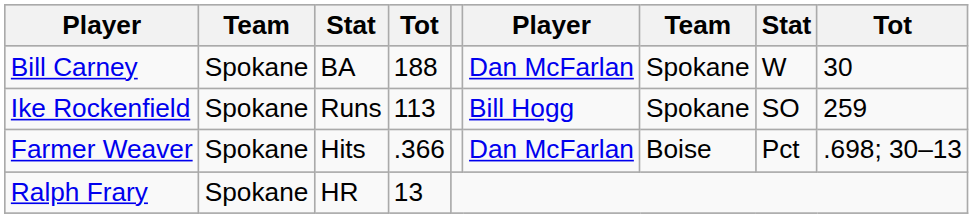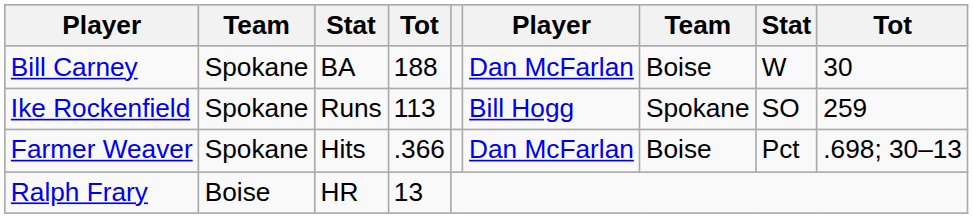 <table class="wikitable">
 <tr>
 <th>Player</th>
 <th>Team</th>
 <th>Stat</th>
 <th>Tot</th>
 <th></th>
 <th>Player</th>
 <th>Team</th>
 <th>Stat</th>
 <th>Tot</th>
 </tr>
 <tr>
 <td><a href='#'>Bill Carney</a></td>
 <td>Spokane</td>
 <td>BA</td>
 <td>188</td>
 <td></td>
 <td><a href='#'>Dan McFarlan</a></td>
-<td>Spokane</td>
+<td>Boise</td>
 <td>W</td>
 <td>30</td>
 </tr>
 <tr>
 <td><a href='#'>Ike Rockenfield</a></td>
 <td>Spokane</td>
 <td>Runs</td>
 <td>113</td>
 <td></td>
 <td><a href='#'>Bill Hogg</a></td>
 <td>Spokane</td>
 <td>SO</td>
 <td>259</td>
 </tr>
 <tr>
 <td><a href='#'>Farmer Weaver</a></td>
 <td>Spokane</td>
 <td>Hits</td>
 <td>.366</td>
 <td></td>
 <td><a href='#'>Dan McFarlan</a></td>
 <td>Boise</td>
 <td>Pct</td>
 <td>.698; 30–13</td>
 </tr>
 <tr>
 <td><a href='#'>Ralph Frary</a></td>
-<td>Spokane</td>
+<td>Boise</td>
 <td>HR</td>
 <td>13</td>
 </tr>
 </table>
